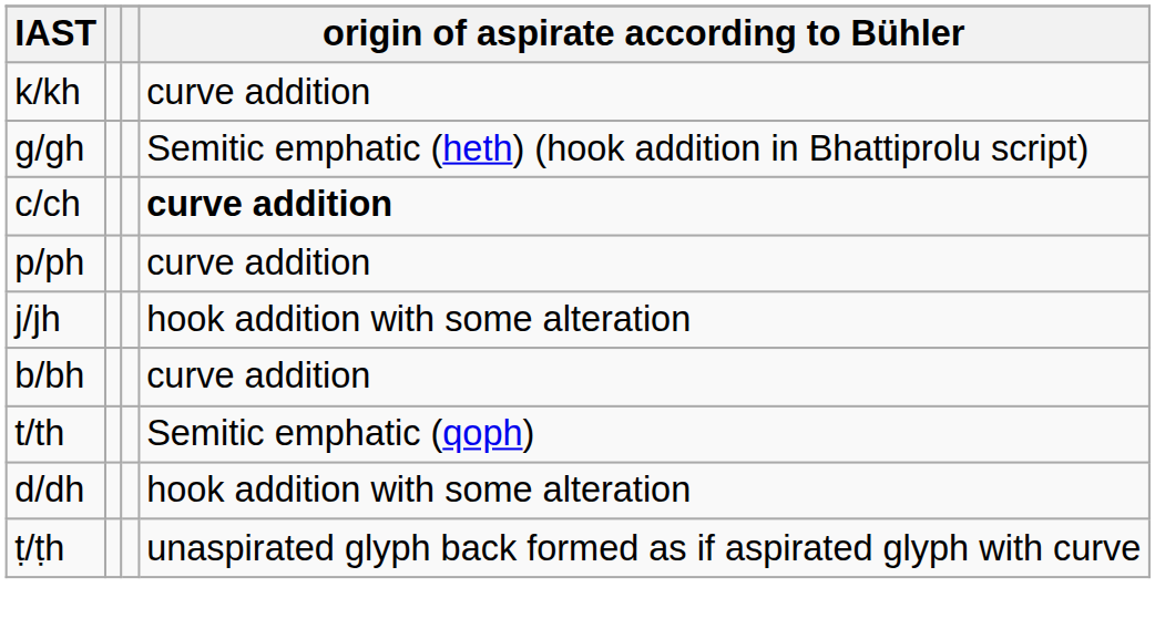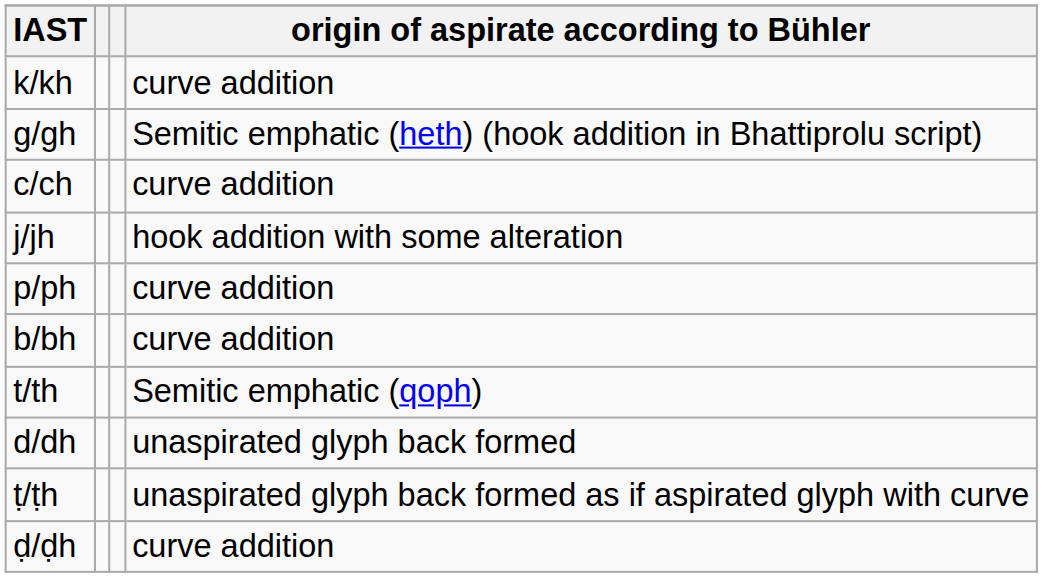 <table class="wikitable" style="float:right; margin-left: 10px; margin-right: 0px;">
 <tr style="text-align:center">
 </tr>
 <tr>
 <th>IAST</th>
 <th></th>
 <th></th>
 <th>origin of aspirate according to Bühler</th>
 </tr>
 <tr>
 <td>k/kh</td>
 <td></td>
 <td></td>
 <td>curve addition</td>
 </tr>
 <tr>
 <td>g/gh</td>
 <td></td>
 <td></td>
 <td>Semitic emphatic (<a href='#'>heth</a>) (hook addition in Bhattiprolu script)</td>
 </tr>
 <tr>
 <td>c/ch</td>
 <td></td>
 <td></td>
-<td><strong>curve addition</strong></td>
-</tr>
-<tr>
-<td>p/ph</td>
-<td></td>
-<td></td>
 <td>curve addition</td>
 </tr>
 <tr>
 <td>j/jh</td>
 <td></td>
 <td></td>
 <td>hook addition with some alteration</td>
+</tr>
+<tr>
+<td>p/ph</td>
+<td></td>
+<td></td>
+<td>curve addition</td>
 </tr>
 <tr>
 <td>b/bh</td>
 <td></td>
 <td></td>
 <td>curve addition</td>
 </tr>
 <tr>
 <td>t/th</td>
 <td></td>
 <td></td>
 <td>Semitic emphatic (<a href='#'>qoph</a>)</td>
 </tr>
 <tr>
 <td>d/dh</td>
 <td></td>
 <td></td>
-<td>hook addition with some alteration</td>
+<td>unaspirated glyph back formed</td>
 </tr>
 <tr>
 <td>ṭ/ṭh</td>
 <td></td>
 <td></td>
 <td>unaspirated glyph back formed as if aspirated glyph with curve</td>
 </tr>
+<tr>
+<td>ḍ/ḍh</td>
+<td></td>
+<td></td>
+<td>curve addition</td>
+</tr>
 </table>
